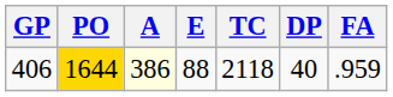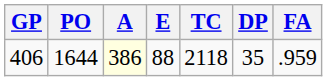 <table class="wikitable">
 <tr>
 <th><a href='#'>GP</a></th>
 <th><a href='#'>PO</a></th>
 <th><a href='#'>A</a></th>
 <th><a href='#'>E</a></th>
 <th><a href='#'>TC</a></th>
 <th><a href='#'>DP</a></th>
 <th><a href='#'>FA</a></th>
 </tr>
 <tr align=center>
 <td>406</td>
-<td style="background: gold;">1644</td>
+<td>1644</td>
 <td style="background: lightyellow;">386</td>
 <td>88</td>
 <td>2118</td>
-<td>40</td>
+<td>35</td>
 <td>.959</td>
 </tr>
 </table>
